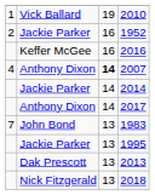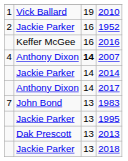 <table class="wikitable">
 <tr>
 </tr>
 <tr>
 <td>1</td>
 <td><a href='#'>Vick Ballard</a></td>
 <td>19</td>
 <td><a href='#'>2010</a></td>
 </tr>
 <tr>
 <td>2</td>
 <td><a href='#'>Jackie Parker</a></td>
 <td>16</td>
 <td><a href='#'>1952</a></td>
 </tr>
 <tr>
 <td></td>
 <td>Keffer McGee</td>
 <td>16</td>
 <td><a href='#'>2016</a></td>
 </tr>
 <tr>
 <td>4</td>
 <td><a href='#'>Anthony Dixon</a></td>
 <td><strong>14</strong></td>
 <td><a href='#'>2007</a></td>
 </tr>
 <tr>
 <td></td>
 <td><a href='#'>Jackie Parker</a></td>
 <td>14</td>
 <td><a href='#'>2014</a></td>
 </tr>
 <tr>
 <td></td>
 <td><a href='#'>Anthony Dixon</a></td>
 <td>14</td>
 <td><a href='#'>2017</a></td>
 </tr>
 <tr>
 <td>7</td>
 <td><a href='#'>John Bond</a></td>
 <td>13</td>
 <td><a href='#'>1983</a></td>
 </tr>
 <tr>
 <td></td>
 <td><a href='#'>Jackie Parker</a></td>
 <td>13</td>
 <td><a href='#'>1995</a></td>
 </tr>
 <tr>
 <td></td>
 <td><a href='#'>Dak Prescott</a></td>
 <td>13</td>
 <td><a href='#'>2013</a></td>
 </tr>
 <tr>
 <td></td>
-<td><a href='#'>Nick Fitzgerald</a></td>
+<td><a href='#'>Jackie Parker</a></td>
 <td>13</td>
 <td><a href='#'>2018</a></td>
 </tr>
 </table>
